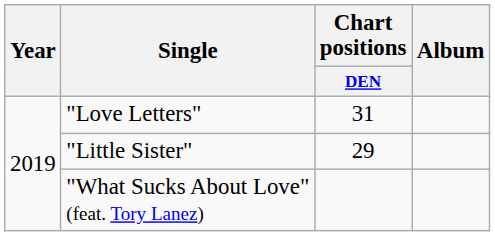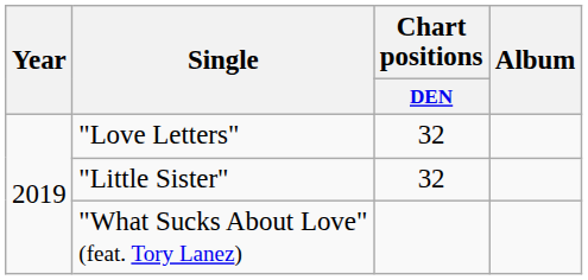 <table class="wikitable">
 <tr>
 <th rowspan="2">Year</th>
 <th rowspan="2">Single</th>
 <th colspan="1">Chart positions</th>
 <th rowspan="2">Album</th>
 </tr>
 <tr>
 <th style="width:3em;font-size:75%"><a href='#'>DEN</a><br></th>
 </tr>
 <tr>
 <td rowspan=3>2019</td>
 <td>"Love Letters"</td>
-<td style="text-align:center;">31<br></td>
+<td style="text-align:center;">32<br></td>
 <td style="text-align:center;"></td>
 </tr>
 <tr>
 <td>"Little Sister"</td>
-<td style="text-align:center;">29</td>
+<td style="text-align:center;">32</td>
 <td style="text-align:center;"></td>
 </tr>
 <tr>
 <td>"What Sucks About Love"<br><small>(feat. <a href='#'>Tory Lanez</a>)</small></td>
 <td style="text-align:center;"></td>
 <td style="text-align:center;"></td>
 </tr>
 </table>
